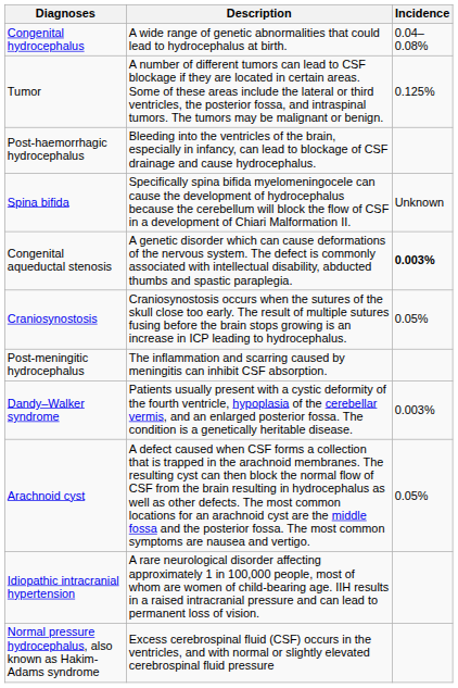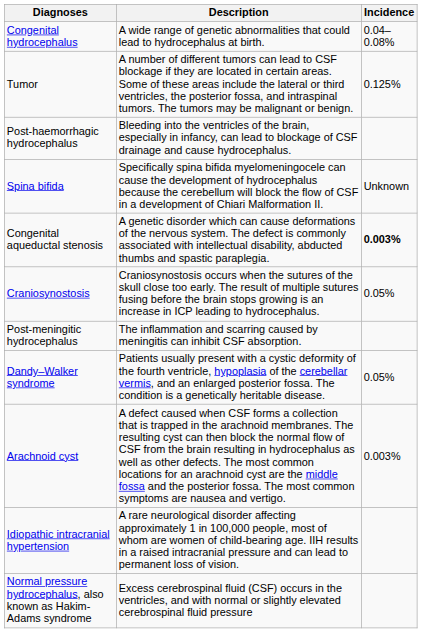 <table class="wikitable">
 <tr>
 <th>Diagnoses</th>
 <th>Description</th>
 <th>Incidence</th>
 </tr>
 <tr>
 <td><a href='#'>Congenital hydrocephalus</a></td>
 <td>A wide range of genetic abnormalities that could lead to hydrocephalus at birth.</td>
 <td>0.04–0.08%</td>
 </tr>
 <tr>
 <td>Tumor</td>
 <td>A number of different tumors can lead to CSF blockage if they are located in certain areas. Some of these areas include the lateral or third ventricles, the posterior fossa, and intraspinal tumors. The tumors may be malignant or benign.</td>
 <td>0.125%</td>
 </tr>
 <tr>
 <td>Post-haemorrhagic hydrocephalus</td>
 <td>Bleeding into the ventricles of the brain, especially in infancy, can lead to blockage of CSF drainage and cause hydrocephalus.</td>
 </tr>
 <tr>
 <td><a href='#'>Spina bifida</a></td>
 <td>Specifically spina bifida myelomeningocele can cause the development of hydrocephalus because the cerebellum will block the flow of CSF in a development of Chiari Malformation II.</td>
 <td>Unknown</td>
 </tr>
 <tr>
 <td>Congenital aqueductal stenosis</td>
 <td>A genetic disorder which can cause deformations of the nervous system. The defect is commonly associated with intellectual disability, abducted thumbs and spastic paraplegia.</td>
 <td><strong>0.003%</strong></td>
 </tr>
 <tr>
 <td><a href='#'>Craniosynostosis</a></td>
 <td>Craniosynostosis occurs when the sutures of the skull close too early. The result of multiple sutures fusing before the brain stops growing is an increase in ICP leading to hydrocephalus.</td>
 <td>0.05%</td>
 </tr>
 <tr>
 <td>Post-meningitic hydrocephalus</td>
 <td>The inflammation and scarring caused by meningitis can inhibit CSF absorption.</td>
 </tr>
 <tr>
 <td><a href='#'>Dandy–Walker syndrome</a></td>
 <td>Patients usually present with a cystic deformity of the fourth ventricle, <a href='#'>hypoplasia</a> of the <a href='#'>cerebellar vermis</a>, and an enlarged posterior fossa. The condition is a genetically heritable disease.</td>
-<td>0.003%</td>
+<td>0.05%</td>
 </tr>
 <tr>
 <td><a href='#'>Arachnoid cyst</a></td>
 <td>A defect caused when CSF forms a collection that is trapped in the arachnoid membranes. The resulting cyst can then block the normal flow of CSF from the brain resulting in hydrocephalus as well as other defects. The most common locations for an arachnoid cyst are the <a href='#'>middle fossa</a> and the posterior fossa. The most common symptoms are nausea and vertigo.</td>
-<td>0.05%</td>
+<td>0.003%</td>
 </tr>
 <tr>
 <td><a href='#'>Idiopathic intracranial hypertension</a></td>
 <td>A rare neurological disorder affecting approximately 1 in 100,000 people, most of whom are women of child-bearing age. IIH results in a raised intracranial pressure and can lead to permanent loss of vision.</td>
 <td></td>
 </tr>
 <tr>
 <td><a href='#'>Normal pressure hydrocephalus</a>, also known as Hakim-Adams syndrome</td>
 <td>Excess cerebrospinal fluid (CSF) occurs in the ventricles, and with normal or slightly elevated cerebrospinal fluid pressure</td>
 <td></td>
 </tr>
 </table>
